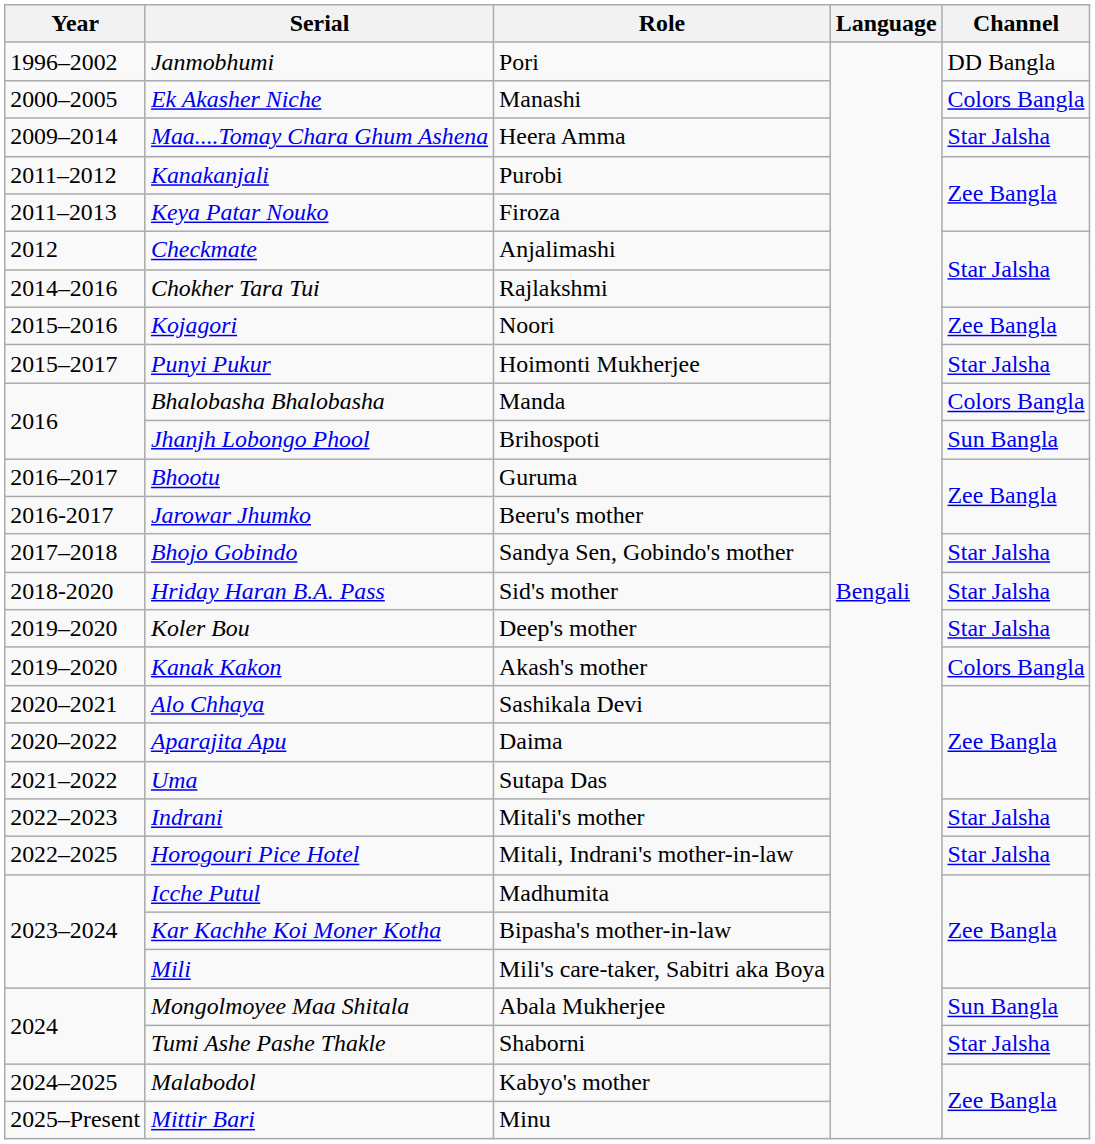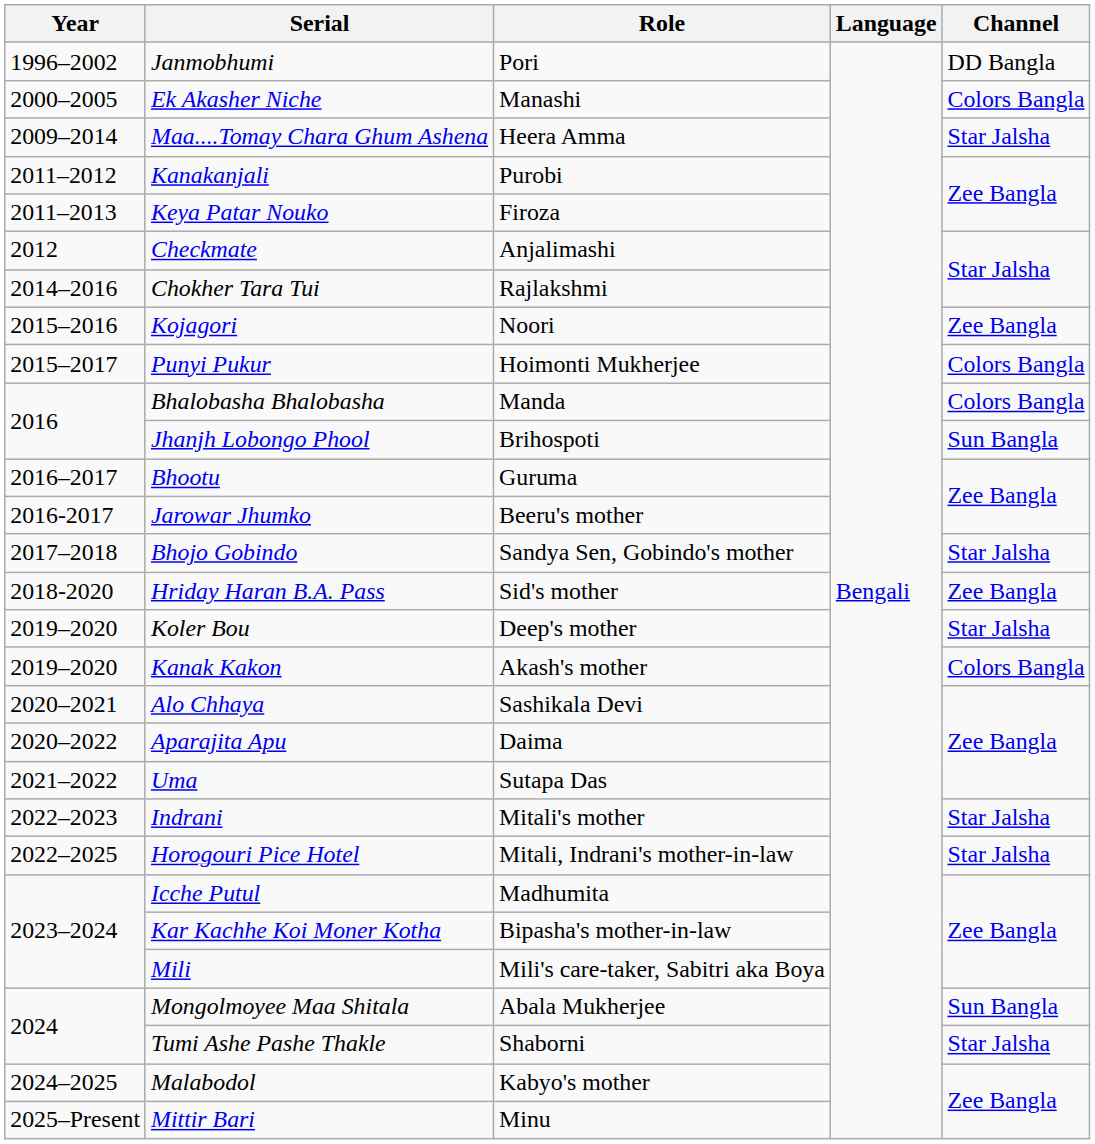 <table class="wikitable">
 <tr>
 <th>Year</th>
 <th>Serial</th>
 <th>Role</th>
 <th>Language</th>
 <th>Channel</th>
 </tr>
 <tr>
 <td>1996–2002</td>
 <td><em>Janmobhumi</em></td>
 <td>Pori</td>
 <td rowspan="29"><a href='#'>Bengali</a></td>
 <td>DD Bangla</td>
 </tr>
 <tr>
 <td>2000–2005</td>
 <td><em><a href='#'>Ek Akasher Niche</a></em></td>
 <td>Manashi</td>
 <td><a href='#'>Colors Bangla</a></td>
 </tr>
 <tr>
 <td>2009–2014</td>
 <td><em><a href='#'>Maa....Tomay Chara Ghum Ashena</a></em></td>
 <td>Heera Amma </td>
 <td><a href='#'>Star Jalsha</a></td>
 </tr>
 <tr>
 <td>2011–2012</td>
 <td><em><a href='#'>Kanakanjali</a></em></td>
 <td>Purobi</td>
 <td rowspan="2"><a href='#'>Zee Bangla</a></td>
 </tr>
 <tr>
 <td>2011–2013</td>
 <td><em><a href='#'>Keya Patar Nouko</a></em></td>
 <td>Firoza</td>
 </tr>
 <tr>
 <td>2012</td>
 <td><em><a href='#'>Checkmate</a></em></td>
 <td>Anjalimashi</td>
 <td rowspan="2"><a href='#'>Star Jalsha</a></td>
 </tr>
 <tr>
 <td>2014–2016</td>
 <td><em>Chokher Tara Tui</em></td>
 <td>Rajlakshmi</td>
 </tr>
 <tr>
 <td>2015–2016</td>
 <td><em><a href='#'>Kojagori</a></em></td>
 <td>Noori</td>
 <td><a href='#'>Zee Bangla</a></td>
 </tr>
 <tr>
 <td>2015–2017</td>
 <td><em><a href='#'>Punyi Pukur</a></em></td>
 <td>Hoimonti Mukherjee</td>
-<td><a href='#'>Star Jalsha</a></td>
+<td><a href='#'>Colors Bangla</a></td>
 </tr>
 <tr>
 <td rowspan="2">2016</td>
 <td><em>Bhalobasha Bhalobasha</em></td>
 <td>Manda</td>
 <td><a href='#'>Colors Bangla</a></td>
 </tr>
 <tr>
 <td><em><a href='#'>Jhanjh Lobongo Phool</a></em></td>
 <td>Brihospoti</td>
 <td><a href='#'>Sun Bangla</a></td>
 </tr>
 <tr>
 <td>2016–2017</td>
 <td><em><a href='#'>Bhootu</a></em></td>
 <td>Guruma</td>
 <td rowspan="2"><a href='#'>Zee Bangla</a></td>
 </tr>
 <tr>
 <td>2016-2017</td>
 <td><em><a href='#'>Jarowar Jhumko</a></em></td>
 <td>Beeru's mother</td>
 </tr>
 <tr>
 <td>2017–2018</td>
 <td><em><a href='#'>Bhojo Gobindo</a></em></td>
 <td>Sandya Sen, Gobindo's mother</td>
 <td><a href='#'>Star Jalsha</a></td>
 </tr>
 <tr>
 <td>2018-2020</td>
 <td><em><a href='#'>Hriday Haran B.A. Pass</a></em></td>
 <td>Sid's mother </td>
-<td><a href='#'>Star Jalsha</a></td>
+<td><a href='#'>Zee Bangla</a></td>
 </tr>
 <tr>
 <td>2019–2020</td>
 <td><em>Koler Bou</em></td>
 <td>Deep's mother </td>
 <td><a href='#'>Star Jalsha</a></td>
 </tr>
 <tr>
 <td>2019–2020</td>
 <td><em><a href='#'>Kanak Kakon</a></em></td>
 <td>Akash's mother </td>
 <td><a href='#'>Colors Bangla</a></td>
 </tr>
 <tr>
 <td>2020–2021</td>
 <td><em><a href='#'>Alo Chhaya</a></em></td>
 <td>Sashikala Devi</td>
 <td rowspan="3"><a href='#'>Zee Bangla</a></td>
 </tr>
 <tr>
 <td>2020–2022</td>
 <td><em><a href='#'>Aparajita Apu</a></em></td>
 <td>Daima</td>
 </tr>
 <tr>
 <td>2021–2022</td>
 <td><em><a href='#'>Uma</a></em></td>
 <td>Sutapa Das</td>
 </tr>
 <tr>
 <td>2022–2023</td>
 <td><em><a href='#'>Indrani</a></em></td>
 <td>Mitali's mother</td>
 <td><a href='#'>Star Jalsha</a></td>
 </tr>
 <tr>
 <td>2022–2025</td>
 <td><em><a href='#'>Horogouri Pice Hotel</a></em></td>
 <td>Mitali, Indrani's mother-in-law </td>
 <td><a href='#'>Star Jalsha</a></td>
 </tr>
 <tr>
 <td rowspan="3">2023–2024</td>
 <td><em><a href='#'>Icche Putul</a></em></td>
 <td>Madhumita</td>
 <td rowspan="3"><a href='#'>Zee Bangla</a></td>
 </tr>
 <tr>
 <td><em><a href='#'>Kar Kachhe Koi Moner Kotha</a></em></td>
 <td>Bipasha's mother-in-law</td>
 </tr>
 <tr>
 <td><em><a href='#'>Mili</a></em></td>
 <td>Mili's care-taker, Sabitri aka Boya</td>
 </tr>
 <tr>
 <td rowspan="2">2024</td>
 <td><em>Mongolmoyee Maa Shitala</em></td>
 <td>Abala Mukherjee</td>
 <td><a href='#'>Sun Bangla</a></td>
 </tr>
 <tr>
 <td><em>Tumi Ashe Pashe Thakle</em></td>
 <td>Shaborni</td>
 <td><a href='#'>Star Jalsha</a></td>
 </tr>
 <tr>
 <td>2024–2025</td>
 <td><em>Malabodol</em></td>
 <td>Kabyo's mother</td>
 <td rowspan="2"><a href='#'>Zee Bangla</a></td>
 </tr>
 <tr>
 <td>2025–Present</td>
 <td><em><a href='#'>Mittir Bari</a></em></td>
 <td>Minu</td>
 </tr>
 </table>
